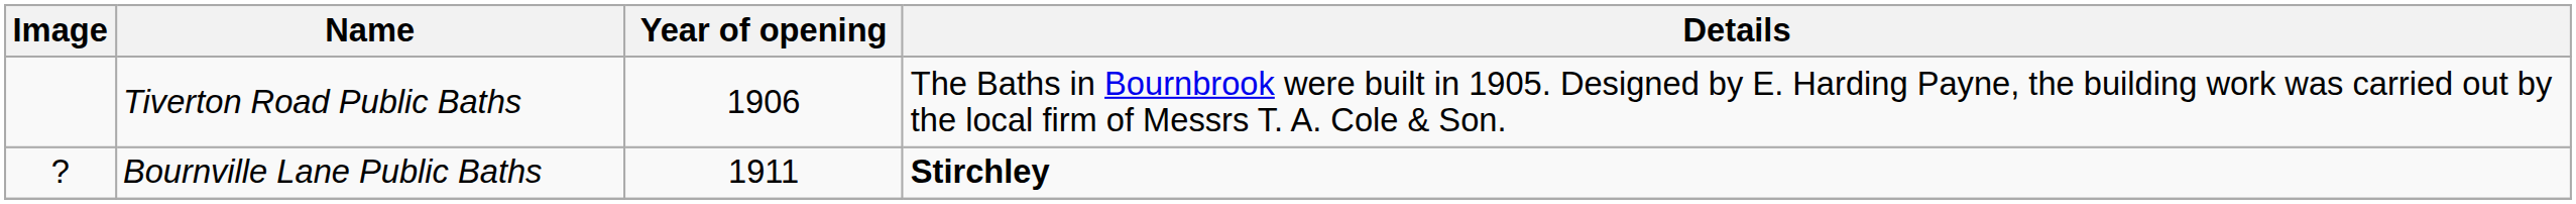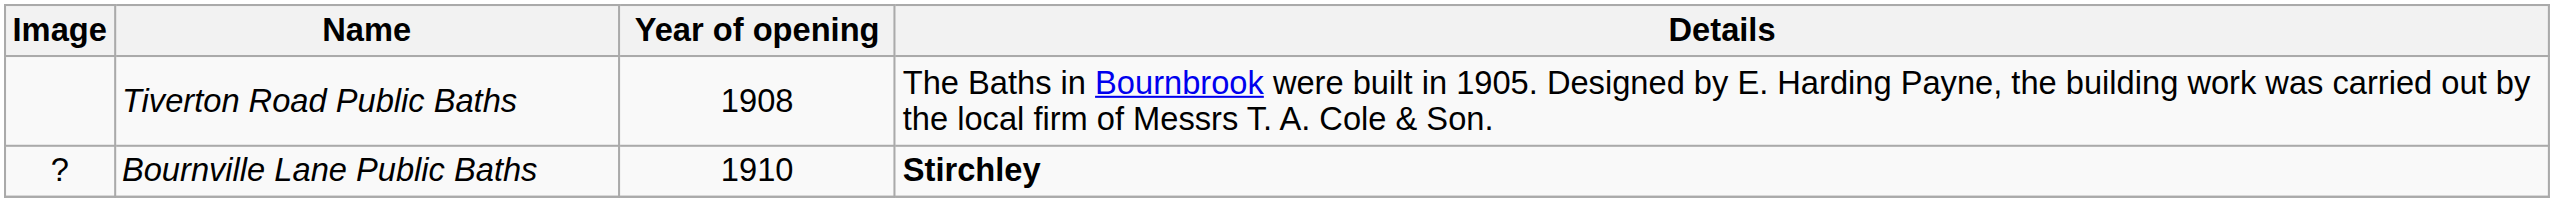 <table class="wikitable unsortable">
 <tr>
 <th>Image</th>
 <th style="width: 15em">Name</th>
 <th style="width: 8em">Year of opening</th>
 <th>Details</th>
 </tr>
 <tr>
 <td align="center"></td>
 <td><em>Tiverton Road Public Baths</em></td>
-<td align="center">1906</td>
+<td align="center">1908</td>
 <td>The Baths in <a href='#'>Bournbrook</a> were built in 1905.  Designed by E. Harding Payne, the building work was carried out by the local firm of Messrs T. A. Cole & Son.</td>
 </tr>
 <tr>
 <td align="center">?</td>
 <td><em>Bournville Lane Public Baths</em></td>
-<td align="center">1911</td>
+<td align="center">1910</td>
 <td><strong>Stirchley</strong></td>
 </tr>
 <tr>
 </tr>
 </table>
